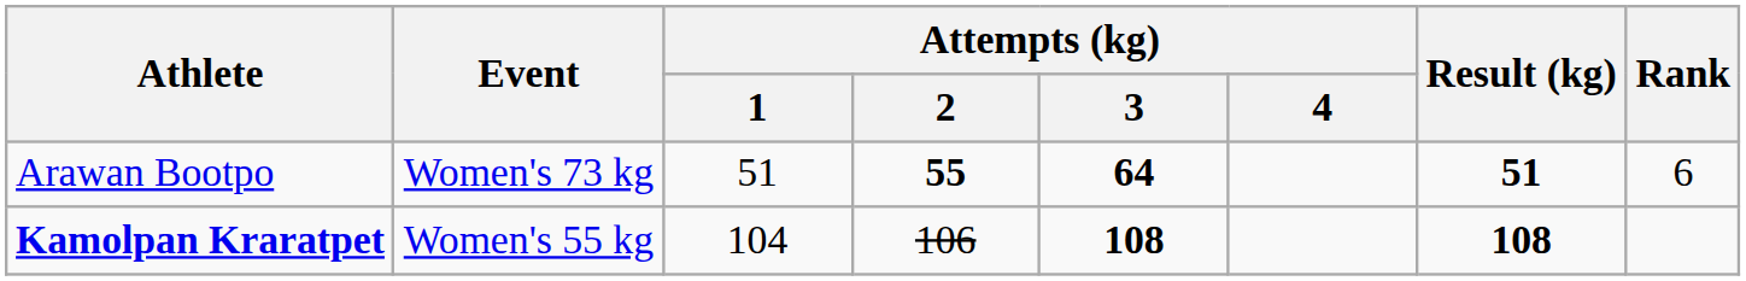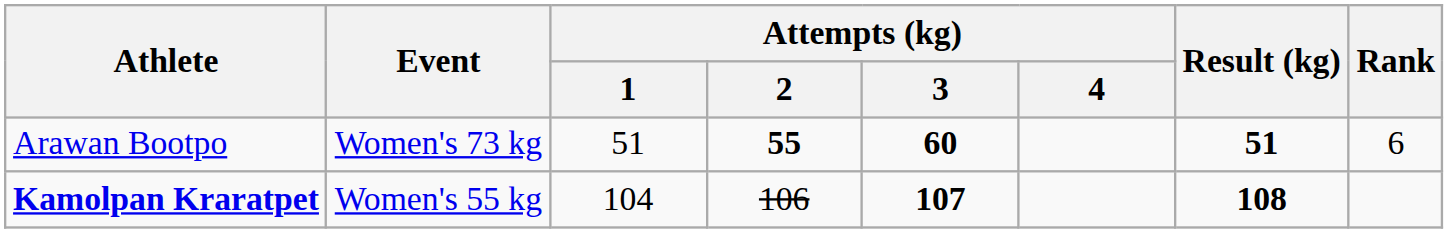 <table class=wikitable style="font-size:90%">
 <tr>
 <th rowspan=2>Athlete</th>
 <th rowspan=2>Event</th>
 <th colspan=4>Attempts (kg)</th>
 <th rowspan=2>Result (kg)</th>
 <th rowspan=2>Rank</th>
 </tr>
 <tr>
 <th width="60">1</th>
 <th width="60">2</th>
 <th width="60">3</th>
 <th width="60">4</th>
 </tr>
 <tr align=center>
 <td align=left><a href='#'>Arawan Bootpo</a></td>
 <td align=left><a href='#'>Women's 73 kg</a></td>
 <td>51</td>
 <td><strong>55</strong></td>
-<td><strong>64</strong></td>
+<td><strong>60</strong></td>
 <td></td>
 <td><strong>51</strong></td>
 <td>6</td>
 </tr>
 <tr align=center>
 <td align=left><strong><a href='#'>Kamolpan Kraratpet</a></strong></td>
 <td align=left><a href='#'>Women's 55 kg</a></td>
 <td>104</td>
 <td><s>106</s></td>
-<td><strong>108</strong></td>
+<td><strong>107</strong></td>
 <td></td>
 <td><strong>108</strong></td>
 <td></td>
 </tr>
 </table>
